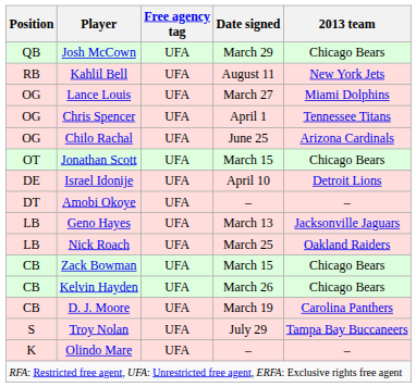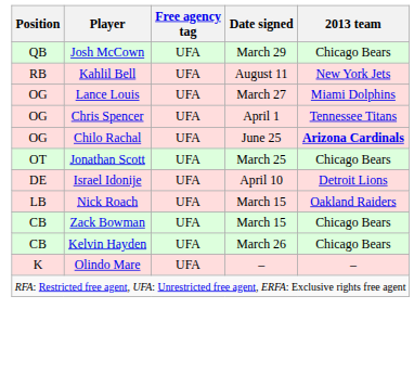 <table class="wikitable sortable" align="right" style="font-size: 95%;">
 <tr>
 <th>Position</th>
 <th>Player</th>
 <th><a href='#'>Free agency</a><br>tag</th>
 <th>Date signed</th>
 <th>2013 team</th>
 </tr>
 <tr style="background:#dfd; text-align:center;">
 <td>QB</td>
 <td><a href='#'>Josh McCown</a></td>
 <td>UFA</td>
 <td>March 29</td>
 <td>Chicago Bears</td>
 </tr>
 <tr style="background:#fdd; text-align:center;">
 <td>RB</td>
 <td><a href='#'>Kahlil Bell</a></td>
 <td>UFA</td>
 <td>August 11</td>
 <td><a href='#'>New York Jets</a></td>
 </tr>
 <tr style="background:#fdd; text-align:center;">
 <td>OG</td>
 <td><a href='#'>Lance Louis</a></td>
 <td>UFA</td>
 <td>March 27</td>
 <td><a href='#'>Miami Dolphins</a></td>
 </tr>
 <tr style="background:#fdd; text-align:center;">
 <td>OG</td>
 <td><a href='#'>Chris Spencer</a></td>
 <td>UFA</td>
 <td>April 1</td>
 <td><a href='#'>Tennessee Titans</a></td>
 </tr>
 <tr style="background:#fdd; text-align:center;">
 <td>OG</td>
 <td><a href='#'>Chilo Rachal</a></td>
 <td>UFA</td>
 <td>June 25</td>
-<td><a href='#'>Arizona Cardinals</a></td>
+<td><strong><a href='#'>Arizona Cardinals</a></strong></td>
 </tr>
 <tr style="background:#dfd; text-align:center;">
 <td>OT</td>
 <td><a href='#'>Jonathan Scott</a></td>
 <td>UFA</td>
-<td>March 15</td>
+<td>March 25</td>
 <td>Chicago Bears</td>
 </tr>
 <tr style="background:#fdd; text-align:center;">
 <td>DE</td>
 <td><a href='#'>Israel Idonije</a></td>
 <td>UFA</td>
 <td>April 10</td>
 <td><a href='#'>Detroit Lions</a></td>
 </tr>
 <tr style="background:#fdd; text-align:center;">
-<td>DT</td>
-<td><a href='#'>Amobi Okoye</a></td>
-<td>UFA</td>
-<td>–</td>
-<td>–</td>
-</tr>
-<tr style="background:#fdd; text-align:center;">
-<td>LB</td>
-<td><a href='#'>Geno Hayes</a></td>
-<td>UFA</td>
-<td>March 13</td>
-<td><a href='#'>Jacksonville Jaguars</a></td>
-</tr>
-<tr style="background:#fdd; text-align:center;">
 <td>LB</td>
 <td><a href='#'>Nick Roach</a></td>
 <td>UFA</td>
-<td>March 25</td>
+<td>March 15</td>
 <td><a href='#'>Oakland Raiders</a></td>
 </tr>
 <tr style="background:#dfd; text-align:center;">
 <td>CB</td>
 <td><a href='#'>Zack Bowman</a></td>
 <td>UFA</td>
 <td>March 15</td>
 <td>Chicago Bears</td>
 </tr>
 <tr style="background:#dfd; text-align:center;">
 <td>CB</td>
 <td><a href='#'>Kelvin Hayden</a></td>
 <td>UFA</td>
 <td>March 26</td>
 <td>Chicago Bears</td>
 </tr>
 <tr style="background:#fdd; text-align:center;">
-<td>CB</td>
-<td><a href='#'>D. J. Moore</a></td>
-<td>UFA</td>
-<td>March 19</td>
-<td><a href='#'>Carolina Panthers</a></td>
-</tr>
-<tr style="background:#fdd; text-align:center;">
-<td>S</td>
-<td><a href='#'>Troy Nolan</a></td>
-<td>UFA</td>
-<td>July 29</td>
-<td><a href='#'>Tampa Bay Buccaneers</a></td>
-</tr>
-<tr style="background:#fdd; text-align:center;">
 <td>K</td>
 <td><a href='#'>Olindo Mare</a></td>
 <td>UFA</td>
 <td>–</td>
 <td>–</td>
 </tr>
 <tr>
 <td colspan="5"><small><em>RFA</em>: <a href='#'>Restricted free agent</a>, <em>UFA</em>: <a href='#'>Unrestricted free agent</a>, <em>ERFA</em>: Exclusive rights free agent</small><br></td>
 </tr>
 </table>
